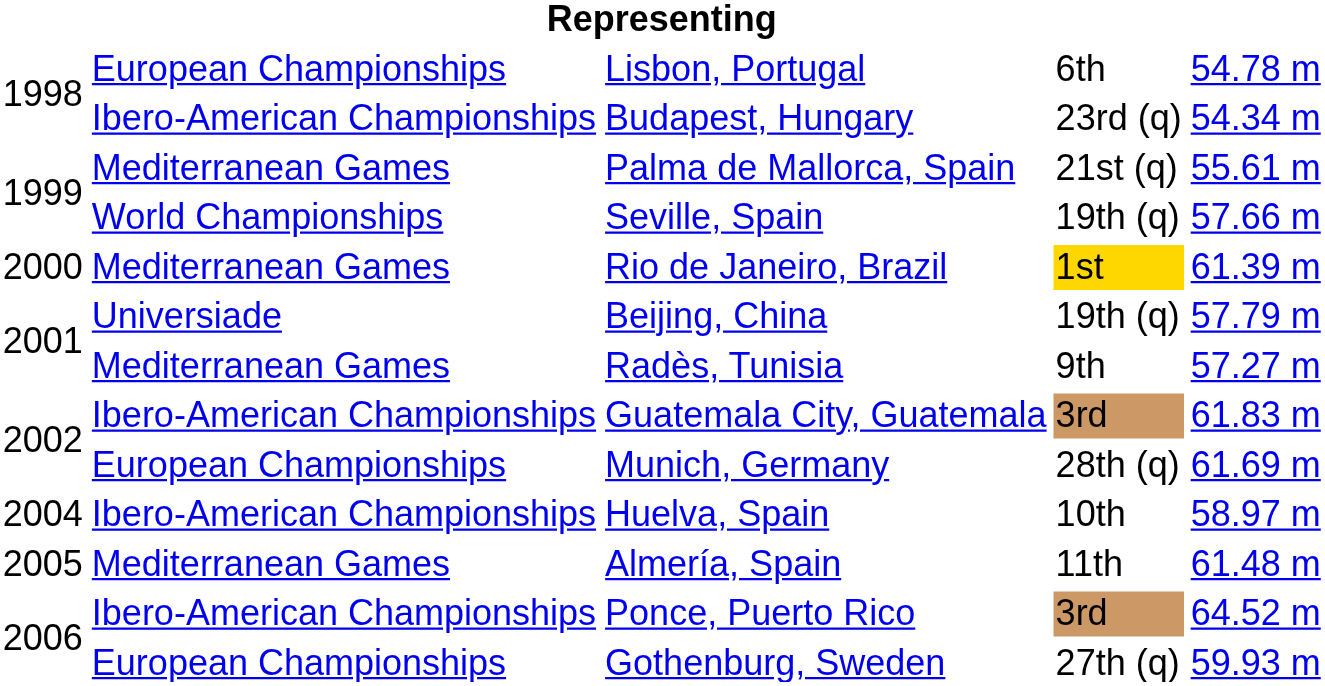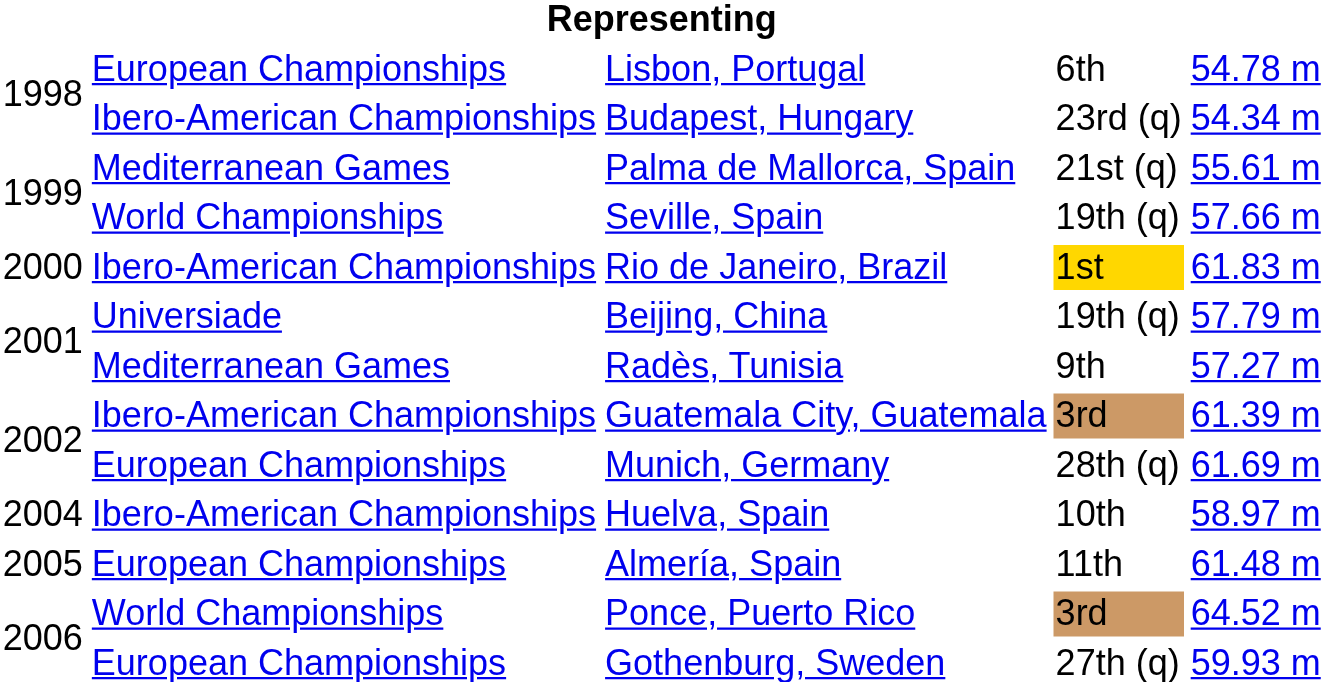 <table>
 <tr>
 <th colspan="5">Representing </th>
 </tr>
 <tr>
 <td rowspan=2>1998</td>
 <td><a href='#'>European Championships</a></td>
 <td><a href='#'>Lisbon, Portugal</a></td>
 <td>6th</td>
 <td><a href='#'>54.78 m</a></td>
 </tr>
 <tr>
 <td><a href='#'>Ibero-American Championships</a></td>
 <td><a href='#'>Budapest, Hungary</a></td>
 <td>23rd (q)</td>
 <td><a href='#'>54.34 m</a></td>
 </tr>
 <tr>
 <td rowspan=2>1999</td>
 <td><a href='#'>Mediterranean Games</a></td>
 <td><a href='#'>Palma de Mallorca, Spain</a></td>
 <td>21st (q)</td>
 <td><a href='#'>55.61 m</a></td>
 </tr>
 <tr>
 <td><a href='#'>World Championships</a></td>
 <td><a href='#'>Seville, Spain</a></td>
 <td>19th (q)</td>
 <td><a href='#'>57.66 m</a></td>
 </tr>
 <tr>
 <td>2000</td>
-<td><a href='#'>Mediterranean Games</a></td>
+<td><a href='#'>Ibero-American Championships</a></td>
 <td><a href='#'>Rio de Janeiro, Brazil</a></td>
 <td bgcolor=gold>1st</td>
-<td><a href='#'>61.39 m</a></td>
+<td><a href='#'>61.83 m</a></td>
 </tr>
 <tr>
 <td rowspan=2>2001</td>
 <td><a href='#'>Universiade</a></td>
 <td><a href='#'>Beijing, China</a></td>
 <td>19th (q)</td>
 <td><a href='#'>57.79 m</a></td>
 </tr>
 <tr>
 <td><a href='#'>Mediterranean Games</a></td>
 <td><a href='#'>Radès, Tunisia</a></td>
 <td>9th</td>
 <td><a href='#'>57.27 m</a></td>
 </tr>
 <tr>
 <td rowspan=2>2002</td>
 <td><a href='#'>Ibero-American Championships</a></td>
 <td><a href='#'>Guatemala City, Guatemala</a></td>
 <td bgcolor=cc9966>3rd</td>
-<td><a href='#'>61.83 m</a></td>
+<td><a href='#'>61.39 m</a></td>
 </tr>
 <tr>
 <td><a href='#'>European Championships</a></td>
 <td><a href='#'>Munich, Germany</a></td>
 <td>28th (q)</td>
 <td><a href='#'>61.69 m</a></td>
 </tr>
 <tr>
 <td>2004</td>
 <td><a href='#'>Ibero-American Championships</a></td>
 <td><a href='#'>Huelva, Spain</a></td>
 <td>10th</td>
 <td><a href='#'>58.97 m</a></td>
 </tr>
 <tr>
 <td>2005</td>
-<td><a href='#'>Mediterranean Games</a></td>
+<td><a href='#'>European Championships</a></td>
 <td><a href='#'>Almería, Spain</a></td>
 <td>11th</td>
 <td><a href='#'>61.48 m</a></td>
 </tr>
 <tr>
 <td rowspan=2>2006</td>
-<td><a href='#'>Ibero-American Championships</a></td>
+<td><a href='#'>World Championships</a></td>
 <td><a href='#'>Ponce, Puerto Rico</a></td>
 <td bgcolor=cc9966>3rd</td>
 <td><a href='#'>64.52 m</a></td>
 </tr>
 <tr>
 <td><a href='#'>European Championships</a></td>
 <td><a href='#'>Gothenburg, Sweden</a></td>
 <td>27th (q)</td>
 <td><a href='#'>59.93 m</a></td>
 </tr>
 </table>
